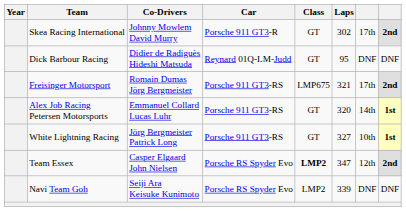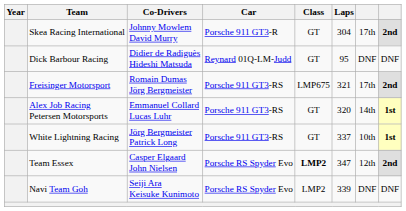 <table class="wikitable" style="text-align:center; font-size:90%">
 <tr>
 <th>Year</th>
 <th>Team</th>
 <th>Co-Drivers</th>
 <th>Car</th>
 <th>Class</th>
 <th>Laps</th>
 <th></th>
 <th></th>
 </tr>
 <tr>
 <th></th>
 <td align="left"> Skea Racing International</td>
 <td align="left"> <a href='#'>Johnny Mowlem</a><br> <a href='#'>David Murry</a></td>
 <td align="left"><a href='#'>Porsche 911 GT3</a>-R</td>
 <td>GT</td>
-<td>302</td>
+<td>304</td>
 <td>17th</td>
 <td style="background:#DFDFDF;"><strong>2nd</strong></td>
 </tr>
 <tr>
 <th></th>
 <td align="left"> Dick Barbour Racing</td>
 <td align="left"> <a href='#'>Didier de Radiguès</a><br> <a href='#'>Hideshi Matsuda</a></td>
 <td align="left"><a href='#'>Reynard</a> 01Q-LM-<a href='#'>Judd</a></td>
 <td>GT</td>
 <td>95</td>
 <td>DNF</td>
 <td>DNF</td>
 </tr>
 <tr>
 <th></th>
 <td align="left"> <a href='#'>Freisinger Motorsport</a></td>
 <td align="left"> <a href='#'>Romain Dumas</a><br> <a href='#'>Jörg Bergmeister</a></td>
 <td align="left"><a href='#'>Porsche 911 GT3</a>-RS</td>
 <td>LMP675</td>
 <td>321</td>
 <td>17th</td>
 <td style="background:#DFDFDF;"><strong>2nd</strong></td>
 </tr>
 <tr>
 <th></th>
 <td align="left"> <a href='#'>Alex Job Racing</a><br> Petersen Motorsports</td>
 <td align="left"> <a href='#'>Emmanuel Collard</a><br> <a href='#'>Lucas Luhr</a></td>
 <td align="left"><a href='#'>Porsche 911 GT3</a>-RS</td>
 <td>GT</td>
 <td>320</td>
 <td>14th</td>
 <td style="background:#FFFFBF;"><strong>1st</strong></td>
 </tr>
 <tr>
 <th></th>
 <td align="left"> White Lightning Racing</td>
 <td align="left"> <a href='#'>Jörg Bergmeister</a><br> <a href='#'>Patrick Long</a></td>
 <td align="left"><a href='#'>Porsche 911 GT3</a>-RS</td>
 <td>GT</td>
-<td>327</td>
+<td>337</td>
 <td>10th</td>
 <td style="background:#FFFFBF;"><strong>1st</strong></td>
 </tr>
 <tr>
 <th></th>
 <td align="left"> Team Essex</td>
 <td align="left"> <a href='#'>Casper Elgaard</a><br> <a href='#'>John Nielsen</a></td>
 <td align="left"><a href='#'>Porsche RS Spyder</a> Evo</td>
 <td><strong>LMP2</strong></td>
 <td>347</td>
 <td>12th</td>
 <td style="background:#DFDFDF;"><strong>2nd</strong></td>
 </tr>
 <tr>
 <th></th>
 <td align="left"> Navi <a href='#'>Team Goh</a></td>
 <td align="left"> <a href='#'>Seiji Ara</a><br> <a href='#'>Keisuke Kunimoto</a></td>
 <td align="left"><a href='#'>Porsche RS Spyder</a> Evo</td>
 <td>LMP2</td>
 <td>339</td>
 <td>DNF</td>
 <td>DNF</td>
 </tr>
 <tr>
 <th colspan="8"></th>
 </tr>
 </table>
